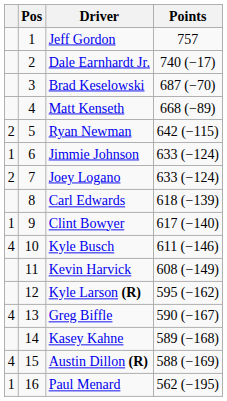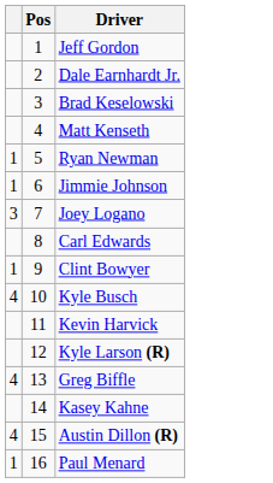 <table class="wikitable" style="font-size: 95%;">
 <tr>
 <th></th>
 <th>Pos</th>
 <th>Driver</th>
-<th>Points</th>
 </tr>
 <tr>
 <td align="left"></td>
 <td style="text-align:center;">1</td>
 <td><a href='#'>Jeff Gordon</a></td>
-<td style="text-align:center;">757</td>
 </tr>
 <tr>
 <td align="left"></td>
 <td style="text-align:center;">2</td>
 <td><a href='#'>Dale Earnhardt Jr.</a></td>
-<td style="text-align:center;">740 (−17)</td>
 </tr>
 <tr>
 <td align="left"></td>
 <td style="text-align:center;">3</td>
 <td><a href='#'>Brad Keselowski</a></td>
-<td style="text-align:center;">687 (−70)</td>
 </tr>
 <tr>
 <td align="left"></td>
 <td style="text-align:center;">4</td>
 <td><a href='#'>Matt Kenseth</a></td>
-<td style="text-align:center;">668 (−89)</td>
 </tr>
 <tr>
-<td align="left"> 2</td>
+<td align="left"> 1</td>
 <td style="text-align:center;">5</td>
 <td><a href='#'>Ryan Newman</a></td>
-<td style="text-align:center;">642 (−115)</td>
 </tr>
 <tr>
 <td align="left"> 1</td>
 <td style="text-align:center;">6</td>
 <td><a href='#'>Jimmie Johnson</a></td>
-<td style="text-align:center;">633 (−124)</td>
 </tr>
 <tr>
-<td align="left"> 2</td>
+<td align="left"> 3</td>
 <td style="text-align:center;">7</td>
 <td><a href='#'>Joey Logano</a></td>
-<td style="text-align:center;">633 (−124)</td>
 </tr>
 <tr>
 <td align="left"></td>
 <td style="text-align:center;">8</td>
 <td><a href='#'>Carl Edwards</a></td>
-<td style="text-align:center;">618 (−139)</td>
 </tr>
 <tr>
 <td align="left"> 1</td>
 <td style="text-align:center;">9</td>
 <td><a href='#'>Clint Bowyer</a></td>
-<td style="text-align:center;">617 (−140)</td>
 </tr>
 <tr>
 <td align="left"> 4</td>
 <td style="text-align:center;">10</td>
 <td><a href='#'>Kyle Busch</a></td>
-<td style="text-align:center;">611 (−146)</td>
 </tr>
 <tr>
 <td align="left"></td>
 <td style="text-align:center;">11</td>
 <td><a href='#'>Kevin Harvick</a></td>
-<td style="text-align:center;">608 (−149)</td>
 </tr>
 <tr>
 <td align="left"></td>
 <td style="text-align:center;">12</td>
 <td><a href='#'>Kyle Larson</a> <strong>(R)</strong></td>
-<td style="text-align:center;">595 (−162)</td>
 </tr>
 <tr>
 <td align="left"> 4</td>
 <td style="text-align:center;">13</td>
 <td><a href='#'>Greg Biffle</a></td>
-<td style="text-align:center;">590 (−167)</td>
 </tr>
 <tr>
 <td align="left"></td>
 <td style="text-align:center;">14</td>
 <td><a href='#'>Kasey Kahne</a></td>
-<td style="text-align:center;">589 (−168)</td>
 </tr>
 <tr>
 <td align="left"> 4</td>
 <td style="text-align:center;">15</td>
 <td><a href='#'>Austin Dillon</a> <strong>(R)</strong></td>
-<td style="text-align:center;">588 (−169)</td>
 </tr>
 <tr>
 <td align="left"> 1</td>
 <td style="text-align:center;">16</td>
 <td><a href='#'>Paul Menard</a></td>
-<td style="text-align:center;">562 (−195)</td>
 </tr>
 </table>
